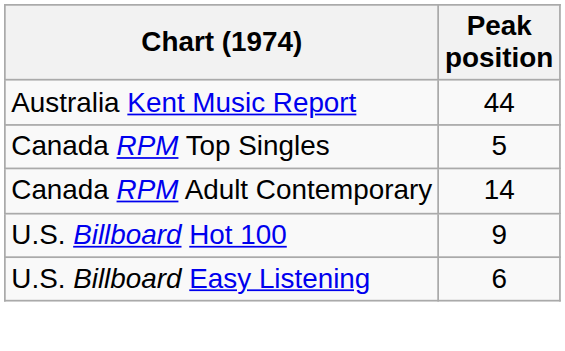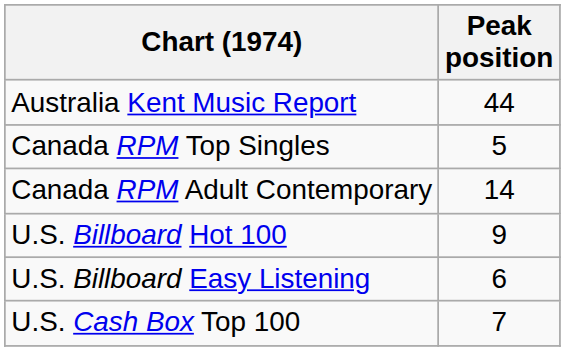 <table class="wikitable sortable">
 <tr>
 <th>Chart (1974)</th>
 <th>Peak<br>position</th>
 </tr>
 <tr>
 <td>Australia <a href='#'>Kent Music Report</a></td>
 <td style="text-align:center;">44</td>
 </tr>
 <tr>
 <td>Canada <a href='#'><em>RPM</em></a> Top Singles</td>
 <td style="text-align:center;">5</td>
 </tr>
 <tr>
 <td>Canada <a href='#'><em>RPM</em></a> Adult Contemporary</td>
 <td style="text-align:center;">14</td>
 </tr>
 <tr>
 <td>U.S. <em><a href='#'>Billboard</a></em> <a href='#'>Hot 100</a></td>
 <td style="text-align:center;">9</td>
 </tr>
 <tr>
 <td>U.S. <em>Billboard</em> <a href='#'>Easy Listening</a></td>
 <td style="text-align:center;">6</td>
 </tr>
+<tr>
+<td align="left">U.S. <em><a href='#'>Cash Box</a></em> Top 100</td>
+<td style="text-align:center;">7</td>
+</tr>
 </table>
